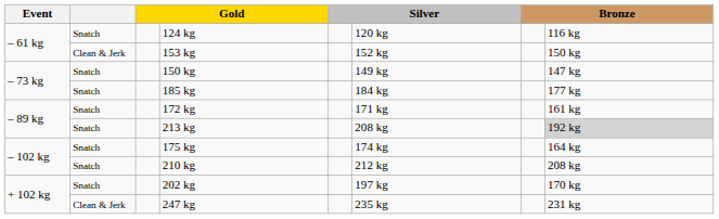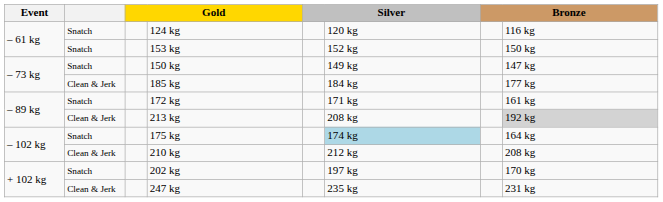 <table class="wikitable">
 <tr>
 <th width="80">Event</th>
 <th width="80"></th>
 <td colspan="2" bgcolor="gold" align="center" width="250"><strong>Gold</strong></td>
 <td colspan="2" bgcolor=silver align="center" width="250"><strong>Silver</strong></td>
 <td colspan="2" bgcolor="#cc9966" align="center" width="250"><strong>Bronze</strong></td>
 </tr>
 <tr>
 <td rowspan=2>– 61 kg<br></td>
 <td><small>Snatch</small></td>
 <td></td>
 <td>124 kg</td>
 <td></td>
 <td>120 kg</td>
 <td></td>
 <td>116 kg</td>
 </tr>
 <tr>
-<td><small>Clean & Jerk</small></td>
+<td><small>Snatch</small></td>
 <td></td>
 <td>153 kg</td>
 <td></td>
 <td>152 kg</td>
 <td></td>
 <td>150 kg</td>
 </tr>
 <tr>
 <td rowspan=2>– 73 kg<br></td>
 <td><small>Snatch</small></td>
 <td></td>
 <td>150 kg</td>
 <td></td>
 <td>149 kg</td>
 <td></td>
 <td>147 kg</td>
 </tr>
 <tr>
-<td><small>Snatch</small></td>
+<td><small>Clean & Jerk</small></td>
 <td></td>
 <td>185 kg</td>
 <td></td>
 <td>184 kg</td>
 <td></td>
 <td>177 kg</td>
 </tr>
 <tr>
 <td rowspan=2>– 89 kg<br></td>
 <td><small>Snatch</small></td>
 <td></td>
 <td>172 kg</td>
 <td></td>
 <td>171 kg</td>
 <td></td>
 <td>161 kg</td>
 </tr>
 <tr>
-<td><small>Snatch</small></td>
+<td><small>Clean & Jerk</small></td>
 <td></td>
 <td>213 kg</td>
 <td></td>
 <td>208 kg</td>
 <td></td>
 <td style="background: lightgrey;">192 kg</td>
 </tr>
 <tr>
 <td rowspan=2>– 102 kg<br></td>
 <td><small>Snatch</small></td>
 <td></td>
 <td>175 kg</td>
 <td></td>
-<td>174 kg</td>
+<td style="background: lightblue;">174 kg</td>
 <td></td>
 <td>164 kg</td>
 </tr>
 <tr>
-<td><small>Snatch</small></td>
+<td><small>Clean & Jerk</small></td>
 <td></td>
 <td>210 kg</td>
 <td></td>
 <td>212 kg</td>
 <td></td>
 <td>208 kg</td>
 </tr>
 <tr>
 <td rowspan=2>+ 102 kg<br></td>
 <td><small>Snatch</small></td>
 <td></td>
 <td>202 kg</td>
 <td></td>
 <td>197 kg</td>
 <td></td>
 <td>170 kg</td>
 </tr>
 <tr>
 <td><small>Clean & Jerk</small></td>
 <td></td>
 <td>247 kg</td>
 <td></td>
 <td>235 kg</td>
 <td></td>
 <td>231 kg</td>
 </tr>
 </table>
